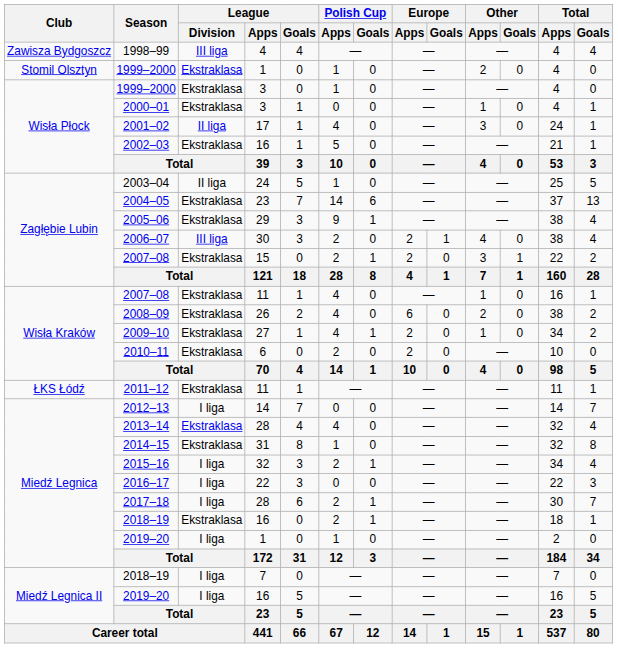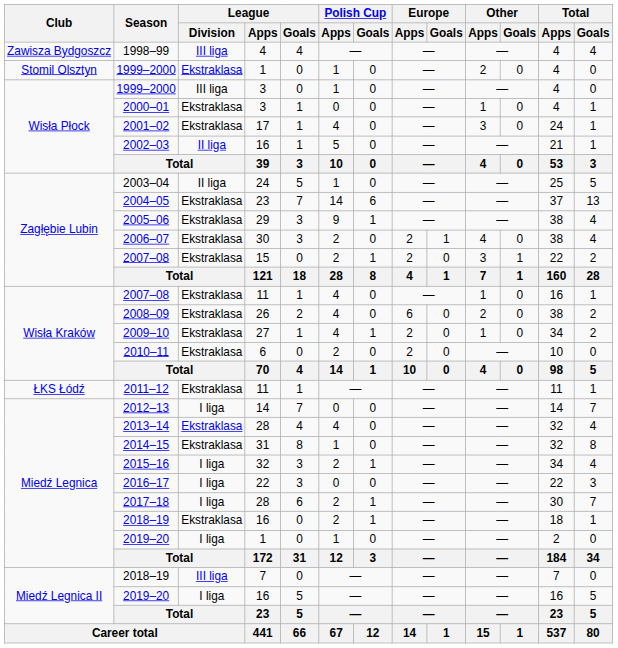 <table class="wikitable" style="text-align: center;">
 <tr>
 <th rowspan="2">Club</th>
 <th rowspan="2">Season</th>
 <th colspan="3">League</th>
 <th colspan="2"><a href='#'>Polish Cup</a></th>
 <th colspan="2">Europe</th>
 <th colspan="2">Other</th>
 <th colspan="2">Total</th>
 </tr>
 <tr>
 <th>Division</th>
 <th>Apps</th>
 <th>Goals</th>
 <th>Apps</th>
 <th>Goals</th>
 <th>Apps</th>
 <th>Goals</th>
 <th>Apps</th>
 <th>Goals</th>
 <th>Apps</th>
 <th>Goals</th>
 </tr>
 <tr>
 <td><a href='#'>Zawisza Bydgoszcz</a></td>
 <td>1998–99</td>
 <td><a href='#'>III liga</a></td>
 <td>4</td>
 <td>4</td>
 <td colspan="2">—</td>
 <td colspan="2">—</td>
 <td colspan="2">—</td>
 <td>4</td>
 <td>4</td>
 </tr>
 <tr>
 <td><a href='#'>Stomil Olsztyn</a></td>
 <td><a href='#'>1999–2000</a></td>
 <td><a href='#'>Ekstraklasa</a></td>
 <td>1</td>
 <td>0</td>
 <td>1</td>
 <td>0</td>
 <td colspan="2">—</td>
 <td>2</td>
 <td>0</td>
 <td>4</td>
 <td>0</td>
 </tr>
 <tr>
 <td rowspan="5"><a href='#'>Wisła Płock</a></td>
 <td><a href='#'>1999–2000</a></td>
-<td>Ekstraklasa</td>
+<td>III liga</td>
 <td>3</td>
 <td>0</td>
 <td>1</td>
 <td>0</td>
 <td colspan="2">—</td>
 <td colspan="2">—</td>
 <td>4</td>
 <td>0</td>
 </tr>
 <tr>
 <td><a href='#'>2000–01</a></td>
 <td>Ekstraklasa</td>
 <td>3</td>
 <td>1</td>
 <td>0</td>
 <td>0</td>
 <td colspan="2">—</td>
 <td>1</td>
 <td>0</td>
 <td>4</td>
 <td>1</td>
 </tr>
 <tr>
 <td><a href='#'>2001–02</a></td>
-<td><a href='#'>II liga</a></td>
+<td>Ekstraklasa</td>
 <td>17</td>
 <td>1</td>
 <td>4</td>
 <td>0</td>
 <td colspan="2">—</td>
 <td>3</td>
 <td>0</td>
 <td>24</td>
 <td>1</td>
 </tr>
 <tr>
 <td><a href='#'>2002–03</a></td>
-<td>Ekstraklasa</td>
+<td><a href='#'>II liga</a></td>
 <td>16</td>
 <td>1</td>
 <td>5</td>
 <td>0</td>
 <td colspan="2">—</td>
 <td colspan="2">—</td>
 <td>21</td>
 <td>1</td>
 </tr>
 <tr>
 <th colspan="2">Total</th>
 <th>39</th>
 <th>3</th>
 <th>10</th>
 <th>0</th>
 <th colspan="2">—</th>
 <th>4</th>
 <th>0</th>
 <th>53</th>
 <th>3</th>
 </tr>
 <tr>
 <td rowspan="6"><a href='#'>Zagłębie Lubin</a></td>
 <td>2003–04</td>
 <td>II liga</td>
 <td>24</td>
 <td>5</td>
 <td>1</td>
 <td>0</td>
 <td colspan="2">—</td>
 <td colspan="2">—</td>
 <td>25</td>
 <td>5</td>
 </tr>
 <tr>
 <td><a href='#'>2004–05</a></td>
 <td>Ekstraklasa</td>
 <td>23</td>
 <td>7</td>
 <td>14</td>
 <td>6</td>
 <td colspan="2">—</td>
 <td colspan="2">—</td>
 <td>37</td>
 <td>13</td>
 </tr>
 <tr>
 <td><a href='#'>2005–06</a></td>
 <td>Ekstraklasa</td>
 <td>29</td>
 <td>3</td>
 <td>9</td>
 <td>1</td>
 <td colspan="2">—</td>
 <td colspan="2">—</td>
 <td>38</td>
 <td>4</td>
 </tr>
 <tr>
 <td><a href='#'>2006–07</a></td>
-<td><a href='#'>III liga</a></td>
+<td>Ekstraklasa</td>
 <td>30</td>
 <td>3</td>
 <td>2</td>
 <td>0</td>
 <td>2</td>
 <td>1</td>
 <td>4</td>
 <td>0</td>
 <td>38</td>
 <td>4</td>
 </tr>
 <tr>
 <td><a href='#'>2007–08</a></td>
 <td>Ekstraklasa</td>
 <td>15</td>
 <td>0</td>
 <td>2</td>
 <td>1</td>
 <td>2</td>
 <td>0</td>
 <td>3</td>
 <td>1</td>
 <td>22</td>
 <td>2</td>
 </tr>
 <tr>
 <th colspan="2">Total</th>
 <th>121</th>
 <th>18</th>
 <th>28</th>
 <th>8</th>
 <th>4</th>
 <th>1</th>
 <th>7</th>
 <th>1</th>
 <th>160</th>
 <th>28</th>
 </tr>
 <tr>
 <td rowspan="5"><a href='#'>Wisła Kraków</a></td>
 <td><a href='#'>2007–08</a></td>
 <td>Ekstraklasa</td>
 <td>11</td>
 <td>1</td>
 <td>4</td>
 <td>0</td>
 <td colspan="2">—</td>
 <td>1</td>
 <td>0</td>
 <td>16</td>
 <td>1</td>
 </tr>
 <tr>
 <td><a href='#'>2008–09</a></td>
 <td>Ekstraklasa</td>
 <td>26</td>
 <td>2</td>
 <td>4</td>
 <td>0</td>
 <td>6</td>
 <td>0</td>
 <td>2</td>
 <td>0</td>
 <td>38</td>
 <td>2</td>
 </tr>
 <tr>
 <td><a href='#'>2009–10</a></td>
 <td>Ekstraklasa</td>
 <td>27</td>
 <td>1</td>
 <td>4</td>
 <td>1</td>
 <td>2</td>
 <td>0</td>
 <td>1</td>
 <td>0</td>
 <td>34</td>
 <td>2</td>
 </tr>
 <tr>
 <td><a href='#'>2010–11</a></td>
 <td>Ekstraklasa</td>
 <td>6</td>
 <td>0</td>
 <td>2</td>
 <td>0</td>
 <td>2</td>
 <td>0</td>
 <td colspan="2">—</td>
 <td>10</td>
 <td>0</td>
 </tr>
 <tr>
 <th colspan="2">Total</th>
 <th>70</th>
 <th>4</th>
 <th>14</th>
 <th>1</th>
 <th>10</th>
 <th>0</th>
 <th>4</th>
 <th>0</th>
 <th>98</th>
 <th>5</th>
 </tr>
 <tr>
 <td><a href='#'>ŁKS Łódź</a></td>
 <td><a href='#'>2011–12</a></td>
 <td>Ekstraklasa</td>
 <td>11</td>
 <td>1</td>
 <td colspan="2">—</td>
 <td colspan="2">—</td>
 <td colspan="2">—</td>
 <td>11</td>
 <td>1</td>
 </tr>
 <tr>
 <td rowspan="9"><a href='#'>Miedź Legnica</a></td>
 <td><a href='#'>2012–13</a></td>
 <td>I liga</td>
 <td>14</td>
 <td>7</td>
 <td>0</td>
 <td>0</td>
 <td colspan="2">—</td>
 <td colspan="2">—</td>
 <td>14</td>
 <td>7</td>
 </tr>
 <tr>
 <td><a href='#'>2013–14</a></td>
 <td><a href='#'>Ekstraklasa</a></td>
 <td>28</td>
 <td>4</td>
 <td>4</td>
 <td>0</td>
 <td colspan="2">—</td>
 <td colspan="2">—</td>
 <td>32</td>
 <td>4</td>
 </tr>
 <tr>
 <td><a href='#'>2014–15</a></td>
 <td>Ekstraklasa</td>
 <td>31</td>
 <td>8</td>
 <td>1</td>
 <td>0</td>
 <td colspan="2">—</td>
 <td colspan="2">—</td>
 <td>32</td>
 <td>8</td>
 </tr>
 <tr>
 <td><a href='#'>2015–16</a></td>
 <td>I liga</td>
 <td>32</td>
 <td>3</td>
 <td>2</td>
 <td>1</td>
 <td colspan="2">—</td>
 <td colspan="2">—</td>
 <td>34</td>
 <td>4</td>
 </tr>
 <tr>
 <td><a href='#'>2016–17</a></td>
 <td>I liga</td>
 <td>22</td>
 <td>3</td>
 <td>0</td>
 <td>0</td>
 <td colspan="2">—</td>
 <td colspan="2">—</td>
 <td>22</td>
 <td>3</td>
 </tr>
 <tr>
 <td><a href='#'>2017–18</a></td>
 <td>I liga</td>
 <td>28</td>
 <td>6</td>
 <td>2</td>
 <td>1</td>
 <td colspan="2">—</td>
 <td colspan="2">—</td>
 <td>30</td>
 <td>7</td>
 </tr>
 <tr>
 <td><a href='#'>2018–19</a></td>
 <td>Ekstraklasa</td>
 <td>16</td>
 <td>0</td>
 <td>2</td>
 <td>1</td>
 <td colspan="2">—</td>
 <td colspan="2">—</td>
 <td>18</td>
 <td>1</td>
 </tr>
 <tr>
 <td><a href='#'>2019–20</a></td>
 <td>I liga</td>
 <td>1</td>
 <td>0</td>
 <td>1</td>
 <td>0</td>
 <td colspan="2">—</td>
 <td colspan="2">—</td>
 <td>2</td>
 <td>0</td>
 </tr>
 <tr>
 <th colspan="2">Total</th>
 <th>172</th>
 <th>31</th>
 <th>12</th>
 <th>3</th>
 <th colspan="2">—</th>
 <th colspan="2">—</th>
 <th>184</th>
 <th>34</th>
 </tr>
 <tr>
 <td rowspan="3"><a href='#'>Miedź Legnica II</a></td>
 <td>2018–19</td>
-<td>I liga</td>
+<td><a href='#'>III liga</a></td>
 <td>7</td>
 <td>0</td>
 <td colspan="2">—</td>
 <td colspan="2">—</td>
 <td colspan="2">—</td>
 <td>7</td>
 <td>0</td>
 </tr>
 <tr>
 <td><a href='#'>2019–20</a></td>
 <td>I liga</td>
 <td>16</td>
 <td>5</td>
 <td colspan="2">—</td>
 <td colspan="2">—</td>
 <td colspan="2">—</td>
 <td>16</td>
 <td>5</td>
 </tr>
 <tr>
 <th colspan="2">Total</th>
 <th>23</th>
 <th>5</th>
 <th colspan="2">—</th>
 <th colspan="2">—</th>
 <th colspan="2">—</th>
 <th>23</th>
 <th>5</th>
 </tr>
 <tr>
 <th colspan="3">Career total</th>
 <th>441</th>
 <th>66</th>
 <th>67</th>
 <th>12</th>
 <th>14</th>
 <th>1</th>
 <th>15</th>
 <th>1</th>
 <th>537</th>
 <th>80</th>
 </tr>
 </table>
